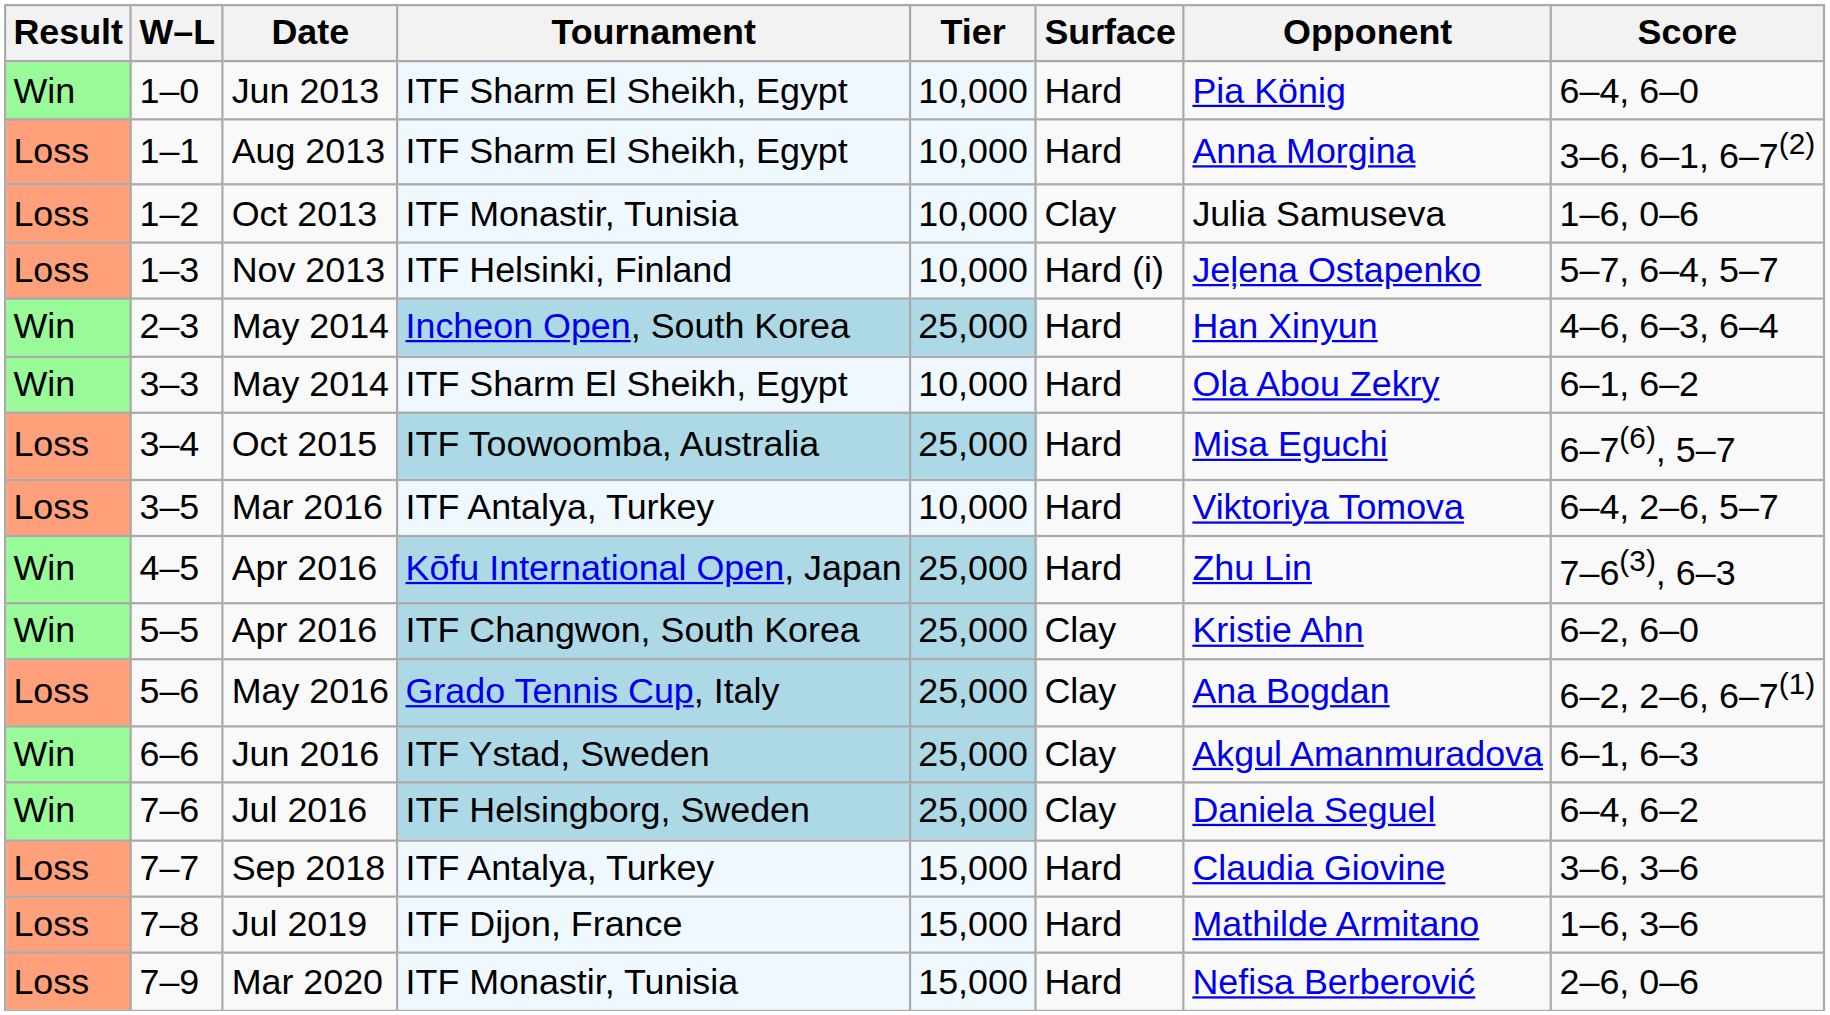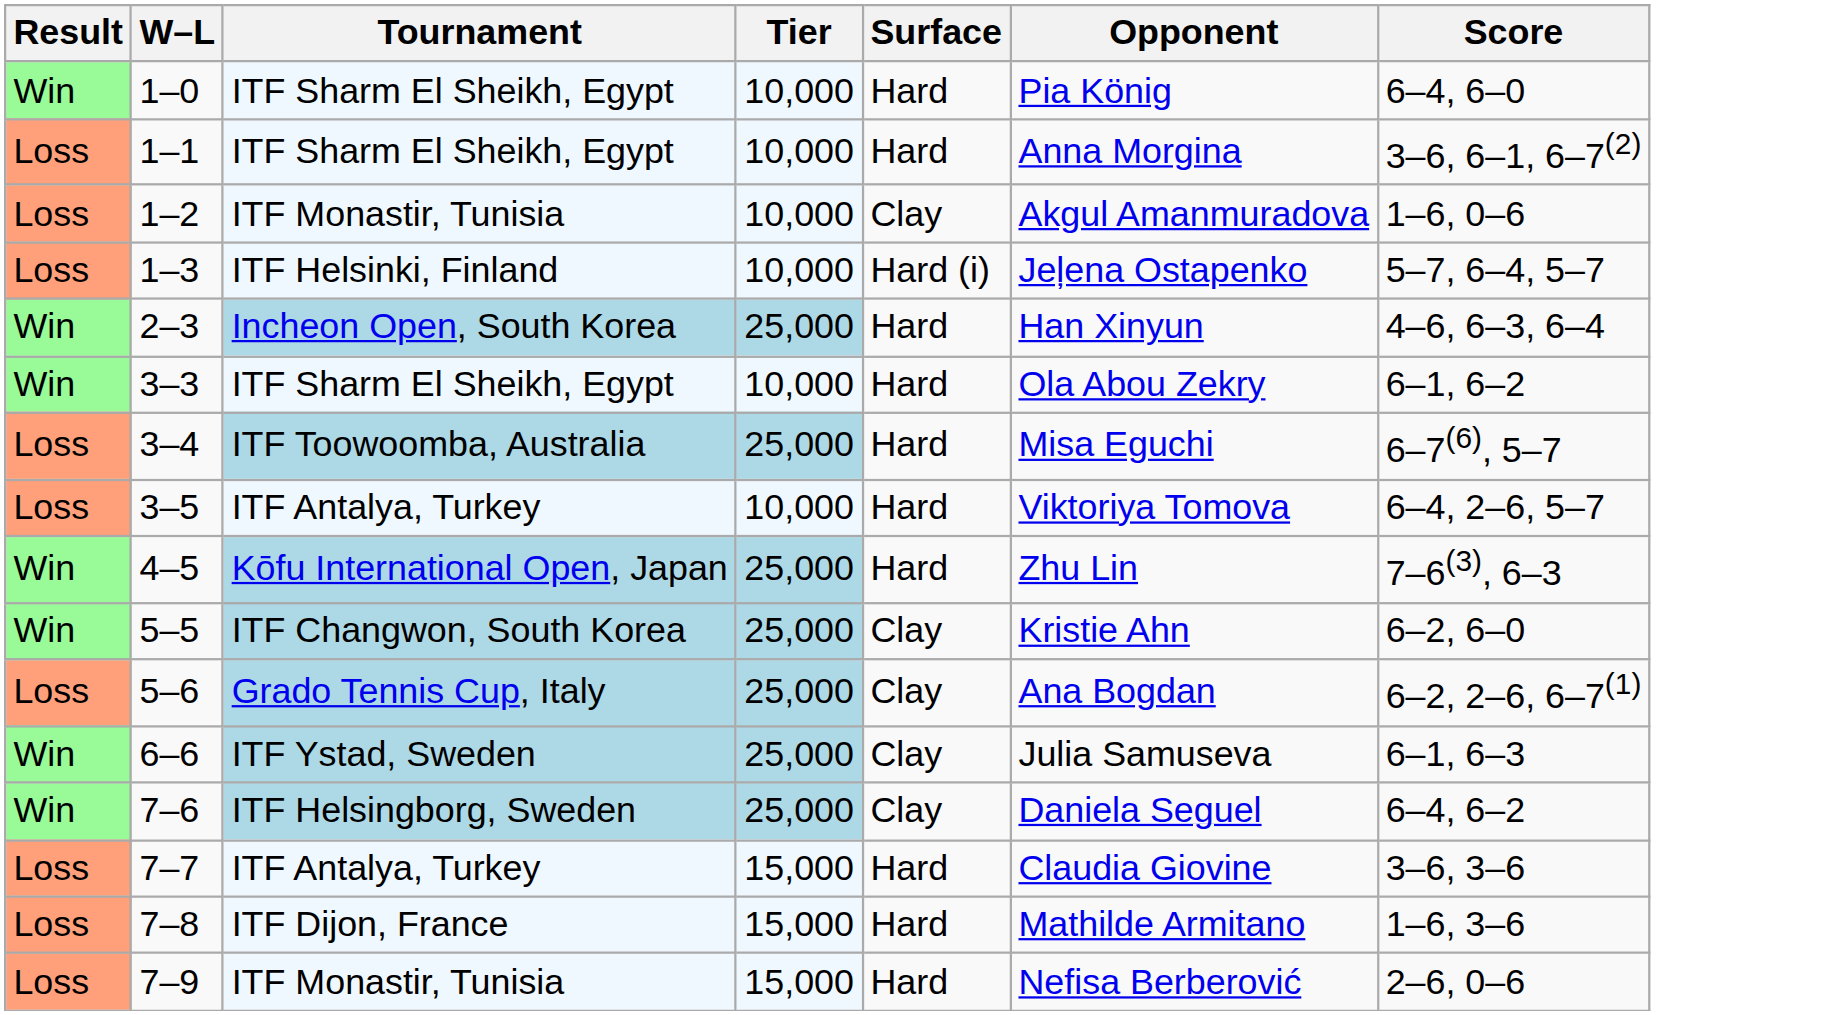 <table class="sortable wikitable">
 <tr>
 <th>Result</th>
 <th class="unsortable">W–L</th>
-<th>Date</th>
 <th>Tournament</th>
 <th>Tier</th>
 <th>Surface</th>
 <th>Opponent</th>
 <th class="unsortable">Score</th>
 </tr>
 <tr>
 <td style="background:#98fb98;">Win</td>
 <td>1–0</td>
-<td>Jun 2013</td>
 <td style="background:#f0f8ff;">ITF Sharm El Sheikh, Egypt</td>
 <td style="background:#f0f8ff;">10,000</td>
 <td>Hard</td>
 <td> <a href='#'>Pia König</a></td>
 <td>6–4, 6–0</td>
 </tr>
 <tr>
 <td style="background:#ffa07a;">Loss</td>
 <td>1–1</td>
-<td>Aug 2013</td>
 <td style="background:#f0f8ff;">ITF Sharm El Sheikh, Egypt</td>
 <td style="background:#f0f8ff;">10,000</td>
 <td>Hard</td>
 <td> <a href='#'>Anna Morgina</a></td>
 <td>3–6, 6–1, 6–7<sup>(2)</sup></td>
 </tr>
 <tr>
 <td style="background:#ffa07a;">Loss</td>
 <td>1–2</td>
-<td>Oct 2013</td>
 <td style="background:#f0f8ff;">ITF Monastir, Tunisia</td>
 <td style="background:#f0f8ff;">10,000</td>
 <td>Clay</td>
-<td> Julia Samuseva</td>
+<td> <a href='#'>Akgul Amanmuradova</a></td>
 <td>1–6, 0–6</td>
 </tr>
 <tr>
 <td style="background:#ffa07a;">Loss</td>
 <td>1–3</td>
-<td>Nov 2013</td>
 <td style="background:#f0f8ff;">ITF Helsinki, Finland</td>
 <td style="background:#f0f8ff;">10,000</td>
 <td>Hard (i)</td>
 <td> <a href='#'>Jeļena Ostapenko</a></td>
 <td>5–7, 6–4, 5–7</td>
 </tr>
 <tr>
 <td style="background:#98fb98;">Win</td>
 <td>2–3</td>
-<td>May 2014</td>
 <td style="background:lightblue;"><a href='#'>Incheon Open</a>, South Korea</td>
 <td style="background:lightblue;">25,000</td>
 <td>Hard</td>
 <td> <a href='#'>Han Xinyun</a></td>
 <td>4–6, 6–3, 6–4</td>
 </tr>
 <tr>
 <td style="background:#98fb98;">Win</td>
 <td>3–3</td>
-<td>May 2014</td>
 <td style="background:#f0f8ff;">ITF Sharm El Sheikh, Egypt</td>
 <td style="background:#f0f8ff;">10,000</td>
 <td>Hard</td>
 <td> <a href='#'>Ola Abou Zekry</a></td>
 <td>6–1, 6–2</td>
 </tr>
 <tr>
 <td style="background:#ffa07a;">Loss</td>
 <td>3–4</td>
-<td>Oct 2015</td>
 <td style="background:lightblue;">ITF Toowoomba, Australia</td>
 <td style="background:lightblue;">25,000</td>
 <td>Hard</td>
 <td> <a href='#'>Misa Eguchi</a></td>
 <td>6–7<sup>(6)</sup>, 5–7</td>
 </tr>
 <tr>
 <td style="background:#ffa07a;">Loss</td>
 <td>3–5</td>
-<td>Mar 2016</td>
 <td style="background:#f0f8ff;">ITF Antalya, Turkey</td>
 <td style="background:#f0f8ff;">10,000</td>
 <td>Hard</td>
 <td> <a href='#'>Viktoriya Tomova</a></td>
 <td>6–4, 2–6, 5–7</td>
 </tr>
 <tr>
 <td style="background:#98fb98;">Win</td>
 <td>4–5</td>
-<td>Apr 2016</td>
 <td style="background:lightblue;"><a href='#'>Kōfu International Open</a>, Japan</td>
 <td style="background:lightblue;">25,000</td>
 <td>Hard</td>
 <td> <a href='#'>Zhu Lin</a></td>
 <td>7–6<sup>(3)</sup>, 6–3</td>
 </tr>
 <tr>
 <td style="background:#98fb98;">Win</td>
 <td>5–5</td>
-<td>Apr 2016</td>
 <td style="background:lightblue;">ITF Changwon, South Korea</td>
 <td style="background:lightblue;">25,000</td>
 <td>Clay</td>
 <td> <a href='#'>Kristie Ahn</a></td>
 <td>6–2, 6–0</td>
 </tr>
 <tr>
 <td style="background:#ffa07a;">Loss</td>
 <td>5–6</td>
-<td>May 2016</td>
 <td style="background:lightblue;"><a href='#'>Grado Tennis Cup</a>, Italy</td>
 <td style="background:lightblue;">25,000</td>
 <td>Clay</td>
 <td> <a href='#'>Ana Bogdan</a></td>
 <td>6–2, 2–6, 6–7<sup>(1)</sup></td>
 </tr>
 <tr>
 <td style="background:#98fb98;">Win</td>
 <td>6–6</td>
-<td>Jun 2016</td>
 <td style="background:lightblue;">ITF Ystad, Sweden</td>
 <td style="background:lightblue;">25,000</td>
 <td>Clay</td>
-<td> <a href='#'>Akgul Amanmuradova</a></td>
+<td> Julia Samuseva</td>
 <td>6–1, 6–3</td>
 </tr>
 <tr>
 <td style="background:#98fb98;">Win</td>
 <td>7–6</td>
-<td>Jul 2016</td>
 <td style="background:lightblue;">ITF Helsingborg, Sweden</td>
 <td style="background:lightblue;">25,000</td>
 <td>Clay</td>
 <td> <a href='#'>Daniela Seguel</a></td>
 <td>6–4, 6–2</td>
 </tr>
 <tr>
 <td style="background:#ffa07a;">Loss</td>
 <td>7–7</td>
-<td>Sep 2018</td>
 <td style="background:#f0f8ff;">ITF Antalya, Turkey</td>
 <td style="background:#f0f8ff;">15,000</td>
 <td>Hard</td>
 <td> <a href='#'>Claudia Giovine</a></td>
 <td>3–6, 3–6</td>
 </tr>
 <tr>
 <td style="background:#ffa07a;">Loss</td>
 <td>7–8</td>
-<td>Jul 2019</td>
 <td style="background:#f0f8ff;">ITF Dijon, France</td>
 <td style="background:#f0f8ff;">15,000</td>
 <td>Hard</td>
 <td> <a href='#'>Mathilde Armitano</a></td>
 <td>1–6, 3–6</td>
 </tr>
 <tr>
 <td style="background:#ffa07a;">Loss</td>
 <td>7–9</td>
-<td>Mar 2020</td>
 <td style="background:#f0f8ff;">ITF Monastir, Tunisia</td>
 <td style="background:#f0f8ff;">15,000</td>
 <td>Hard</td>
 <td> <a href='#'>Nefisa Berberović</a></td>
 <td>2–6, 0–6</td>
 </tr>
 </table>
